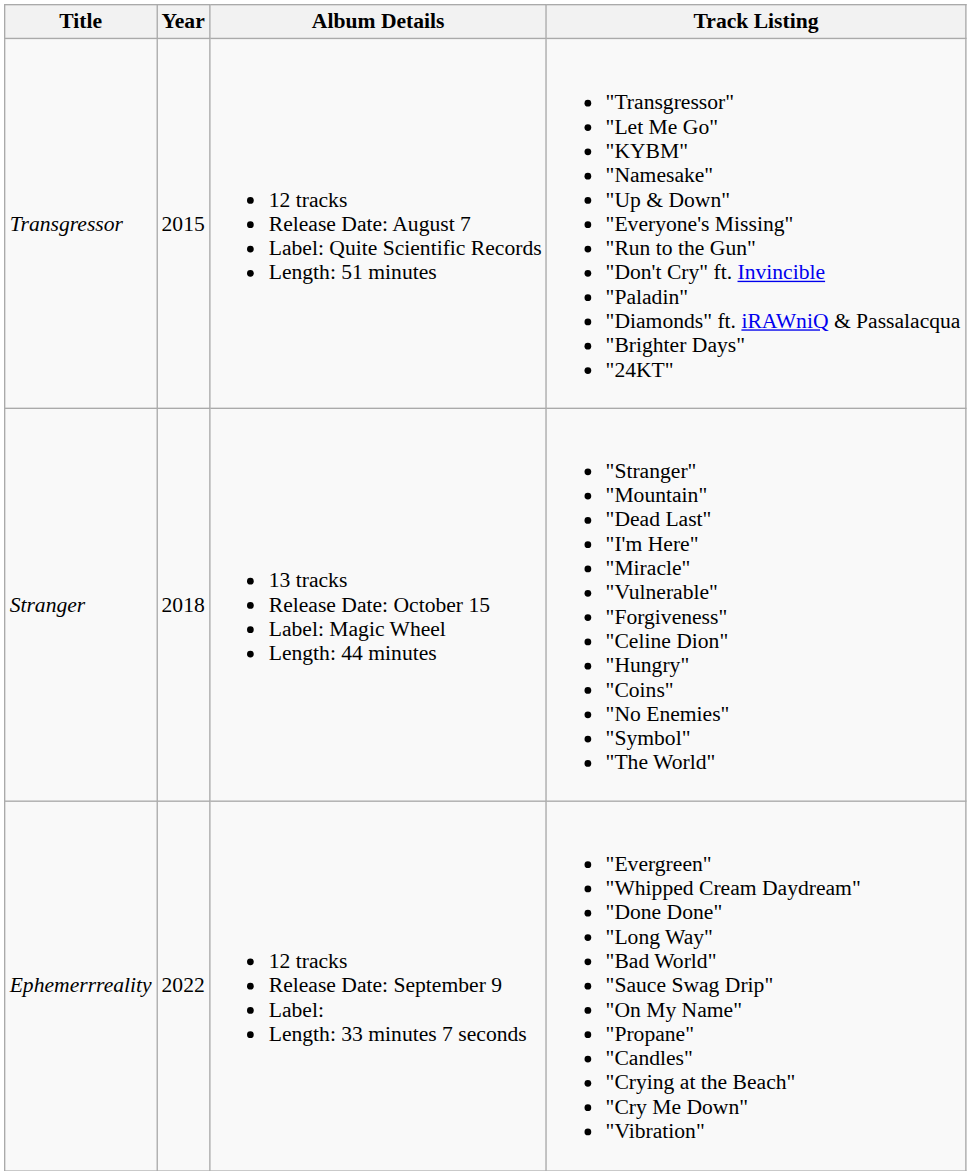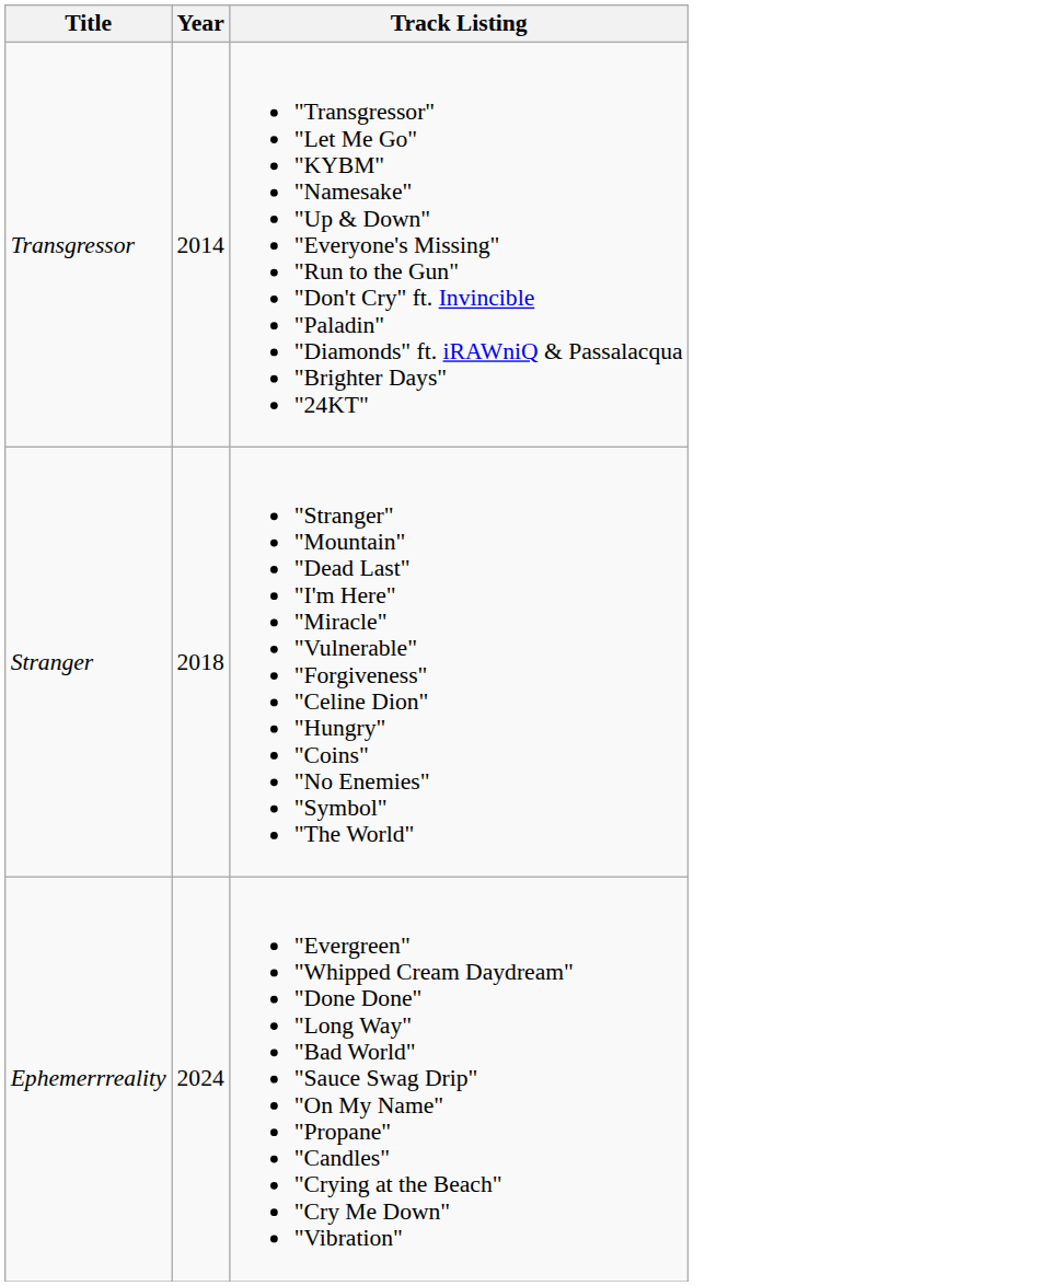 <table class="wikitable sortable mw-collapsible">
 <tr>
 <th>Title</th>
 <th>Year</th>
-<th>Album Details</th>
 <th>Track Listing</th>
 </tr>
 <tr>
 <td><em>Transgressor</em></td>
-<td>2015</td>
-<td><br><ul><li>12 tracks</li><li>Release Date: August 7</li><li>Label: Quite Scientific Records</li><li>Length: 51 minutes</li></ul></td>
+<td>2014</td>
 <td><br><ul><li>"Transgressor"</li><li>"Let Me Go"</li><li>"KYBM"</li><li>"Namesake"</li><li>"Up & Down"</li><li>"Everyone's Missing"</li><li>"Run to the Gun"</li><li>"Don't Cry" ft. <a href='#'>Invincible</a></li><li>"Paladin"</li><li>"Diamonds" ft. <a href='#'>iRAWniQ</a> & Passalacqua</li><li>"Brighter Days"</li><li>"24KT"</li></ul></td>
 </tr>
 <tr>
 <td><em>Stranger</em></td>
 <td>2018</td>
-<td><br><ul><li>13 tracks</li><li>Release Date: October 15</li><li>Label: Magic Wheel</li><li>Length: 44 minutes</li></ul></td>
 <td><br><ul><li>"Stranger"</li><li>"Mountain"</li><li>"Dead Last"</li><li>"I'm Here"</li><li>"Miracle"</li><li>"Vulnerable"</li><li>"Forgiveness"</li><li>"Celine Dion"</li><li>"Hungry"</li><li>"Coins"</li><li>"No Enemies"</li><li>"Symbol"</li><li>"The World"</li></ul></td>
 </tr>
 <tr>
 <td><em>Ephemerrreality</em></td>
-<td>2022</td>
-<td><br><ul><li>12 tracks</li><li>Release Date: September 9</li><li>Label:</li><li>Length: 33 minutes 7 seconds</li></ul></td>
+<td>2024</td>
 <td><br><ul><li>"Evergreen"</li><li>"Whipped Cream Daydream"</li><li>"Done Done"</li><li>"Long Way"</li><li>"Bad World"</li><li>"Sauce Swag Drip"</li><li>"On My Name"</li><li>"Propane"</li><li>"Candles"</li><li>"Crying at the Beach"</li><li>"Cry Me Down"</li><li>"Vibration"</li></ul></td>
 </tr>
 </table>
